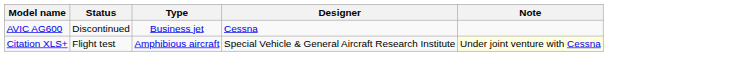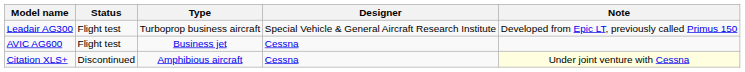 <table class="wikitable" align=center style="font-size:90%;">
 <tr style="background:#efefef;">
 <th>Model name</th>
 <th>Status</th>
 <th>Type</th>
 <th>Designer</th>
 <th>Note</th>
 </tr>
 <tr>
+<td align=left><a href='#'>Leadair AG300</a></td>
+<td align=left>Flight test</td>
+<td align=center>Turboprop business aircraft</td>
+<td>Special Vehicle & General Aircraft Research Institute</td>
+<td align=center>Developed from <a href='#'>Epic LT</a>, previously called <a href='#'>Primus 150</a></td>
+</tr>
+<tr>
 <td align=left><a href='#'>AVIC AG600</a></td>
-<td align="left">Discontinued</td>
+<td align=left>Flight test</td>
 <td align="center"><a href='#'>Business jet</a></td>
 <td><a href='#'>Cessna</a></td>
 <td align=center></td>
 </tr>
 <tr>
 <td align="left"><a href='#'>Citation XLS+</a></td>
-<td align=left>Flight test</td>
+<td align="left">Discontinued</td>
 <td align=center><a href='#'>Amphibious aircraft</a></td>
-<td>Special Vehicle & General Aircraft Research Institute</td>
+<td><a href='#'>Cessna</a></td>
 <td align="center" style="background: lightyellow;">Under joint venture with <a href='#'>Cessna</a></td>
 </tr>
 </table>
